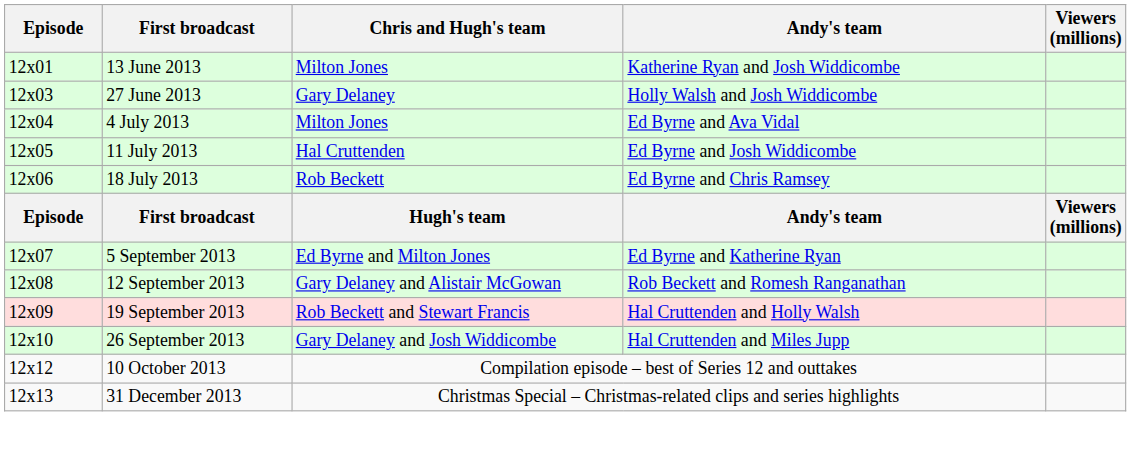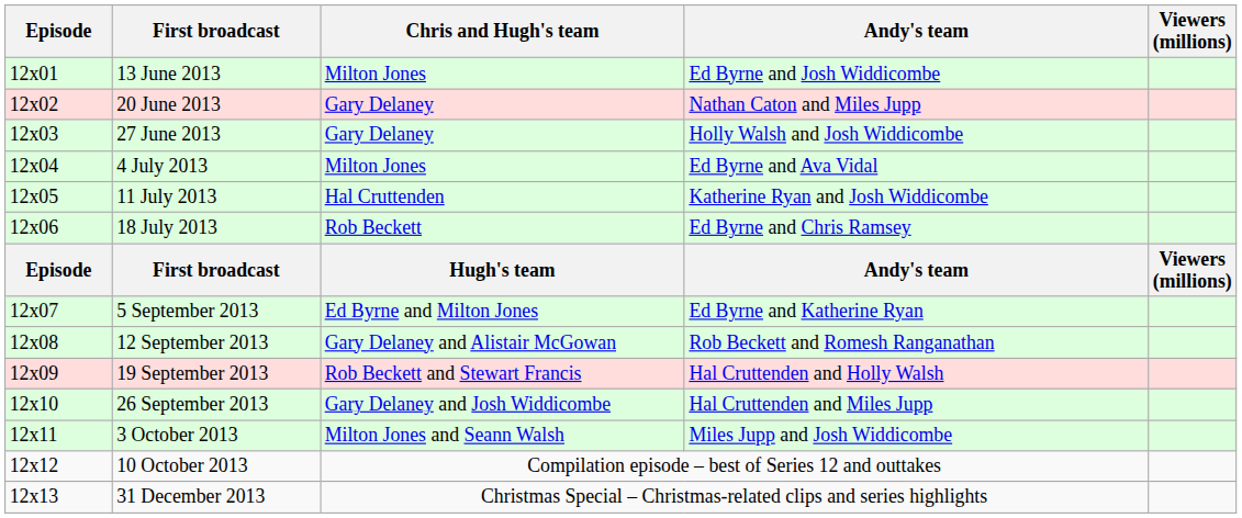 <table class="wikitable" style="width:80%;">
 <tr>
 <th style="width:9%;">Episode</th>
 <th style="width:18%;">First broadcast</th>
 <th style="width:32%;">Chris and Hugh's team</th>
 <th style="width:41%;">Andy's team</th>
 <th style="width:41%;">Viewers<br>(millions)</th>
 </tr>
 <tr style="background:#dfd;">
 <td>12x01</td>
 <td>13 June 2013</td>
 <td><a href='#'>Milton Jones</a></td>
-<td><a href='#'>Katherine Ryan</a> and <a href='#'>Josh Widdicombe</a></td>
+<td><a href='#'>Ed Byrne</a> and <a href='#'>Josh Widdicombe</a></td>
+<td></td>
+</tr>
+<tr style="background:#fdd;">
+<td>12x02</td>
+<td>20 June 2013</td>
+<td><a href='#'>Gary Delaney</a></td>
+<td><a href='#'>Nathan Caton</a> and <a href='#'>Miles Jupp</a></td>
 <td></td>
 </tr>
 <tr style="background:#dfd;">
 <td>12x03</td>
 <td>27 June 2013</td>
 <td><a href='#'>Gary Delaney</a></td>
 <td><a href='#'>Holly Walsh</a> and <a href='#'>Josh Widdicombe</a></td>
 <td></td>
 </tr>
 <tr style="background:#dfd;">
 <td>12x04</td>
 <td>4 July 2013</td>
 <td><a href='#'>Milton Jones</a></td>
 <td><a href='#'>Ed Byrne</a> and <a href='#'>Ava Vidal</a></td>
 <td></td>
 </tr>
 <tr style="background:#dfd;">
 <td>12x05</td>
 <td>11 July 2013</td>
 <td><a href='#'>Hal Cruttenden</a></td>
-<td><a href='#'>Ed Byrne</a> and <a href='#'>Josh Widdicombe</a></td>
+<td><a href='#'>Katherine Ryan</a> and <a href='#'>Josh Widdicombe</a></td>
 <td></td>
 </tr>
 <tr bgcolor="ddffdd">
 <td>12x06</td>
 <td>18 July 2013</td>
 <td><a href='#'>Rob Beckett</a></td>
 <td><a href='#'>Ed Byrne</a> and <a href='#'>Chris Ramsey</a></td>
 <td></td>
 </tr>
 <tr>
 <th>Episode</th>
 <th>First broadcast</th>
 <th>Hugh's team</th>
 <th>Andy's team</th>
 <th>Viewers<br>(millions)</th>
 </tr>
 <tr bgcolor="ddffdd">
 <td>12x07</td>
 <td>5 September 2013</td>
 <td><a href='#'>Ed Byrne</a> and <a href='#'>Milton Jones</a></td>
 <td><a href='#'>Ed Byrne</a> and <a href='#'>Katherine Ryan</a></td>
 <td></td>
 </tr>
 <tr bgcolor="ddffdd">
 <td>12x08</td>
 <td>12 September 2013</td>
 <td><a href='#'>Gary Delaney</a> and <a href='#'>Alistair McGowan</a></td>
 <td><a href='#'>Rob Beckett</a> and <a href='#'>Romesh Ranganathan</a></td>
 <td></td>
 </tr>
 <tr bgcolor="ffdddd">
 <td>12x09</td>
 <td>19 September 2013</td>
 <td><a href='#'>Rob Beckett</a> and <a href='#'>Stewart Francis</a></td>
 <td><a href='#'>Hal Cruttenden</a> and <a href='#'>Holly Walsh</a></td>
 <td></td>
 </tr>
 <tr bgcolor="ddffdd">
 <td>12x10</td>
 <td>26 September 2013</td>
 <td><a href='#'>Gary Delaney</a> and <a href='#'>Josh Widdicombe</a></td>
 <td><a href='#'>Hal Cruttenden</a> and <a href='#'>Miles Jupp</a></td>
 <td></td>
 </tr>
+<tr bgcolor="ddffdd">
+<td>12x11</td>
+<td>3 October 2013</td>
+<td><a href='#'>Milton Jones</a> and <a href='#'>Seann Walsh</a></td>
+<td><a href='#'>Miles Jupp</a> and <a href='#'>Josh Widdicombe</a></td>
+<td></td>
+</tr>
 <tr>
 <td>12x12</td>
 <td>10 October 2013</td>
 <td colspan="2" style="text-align:center;">Compilation episode – best of Series 12 and outtakes</td>
 <td></td>
 </tr>
 <tr>
 <td>12x13</td>
 <td>31 December 2013</td>
 <td colspan="2" style="text-align:center;">Christmas Special – Christmas-related clips and series highlights</td>
 <td></td>
 </tr>
 </table>
